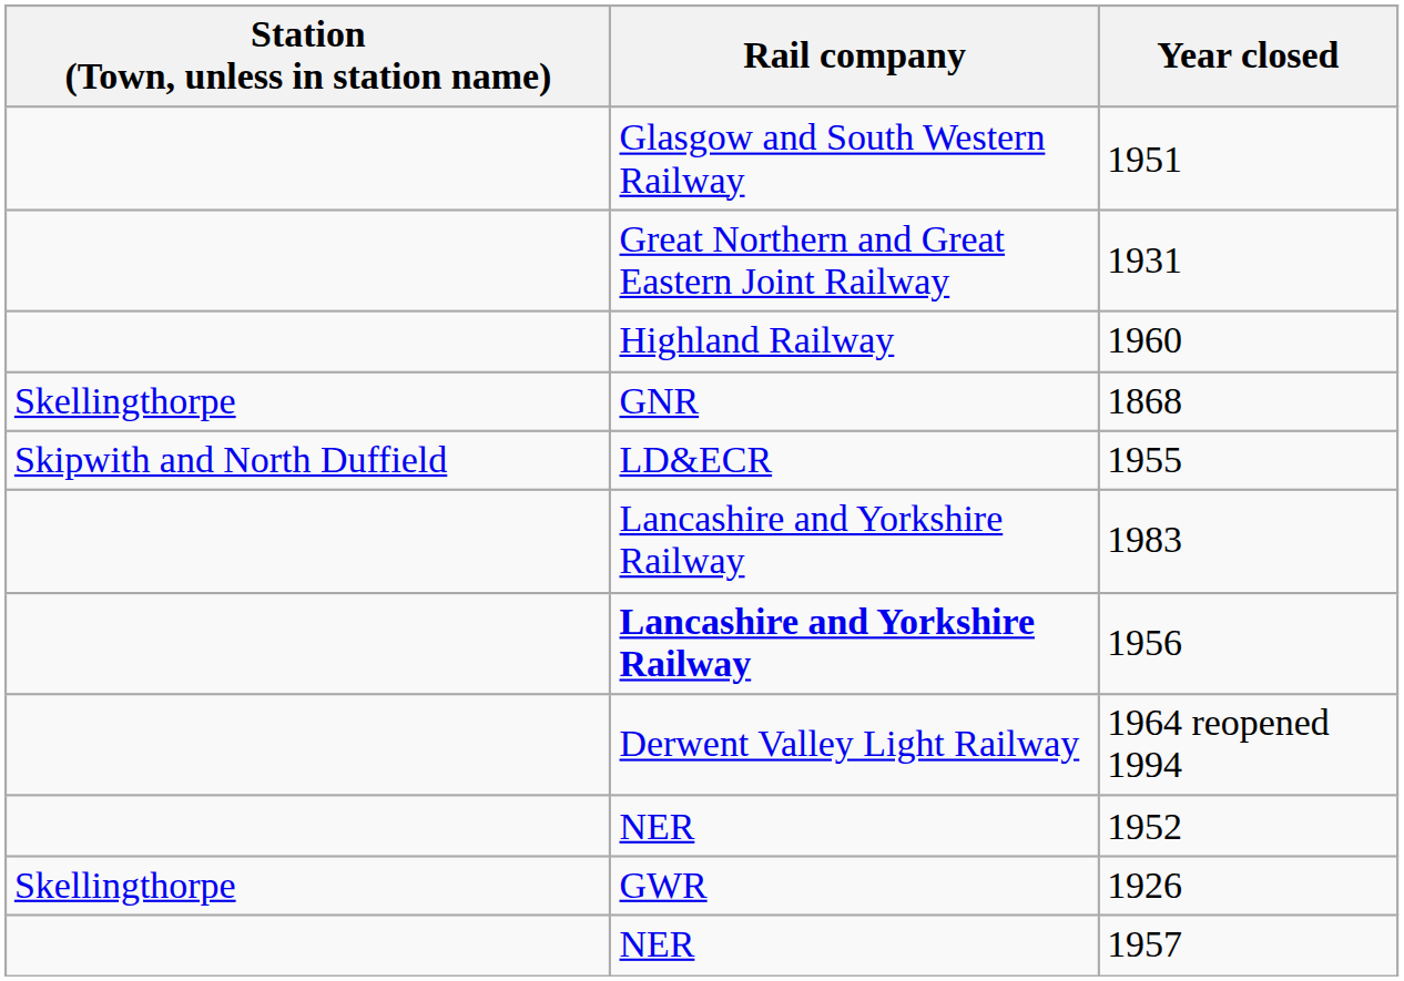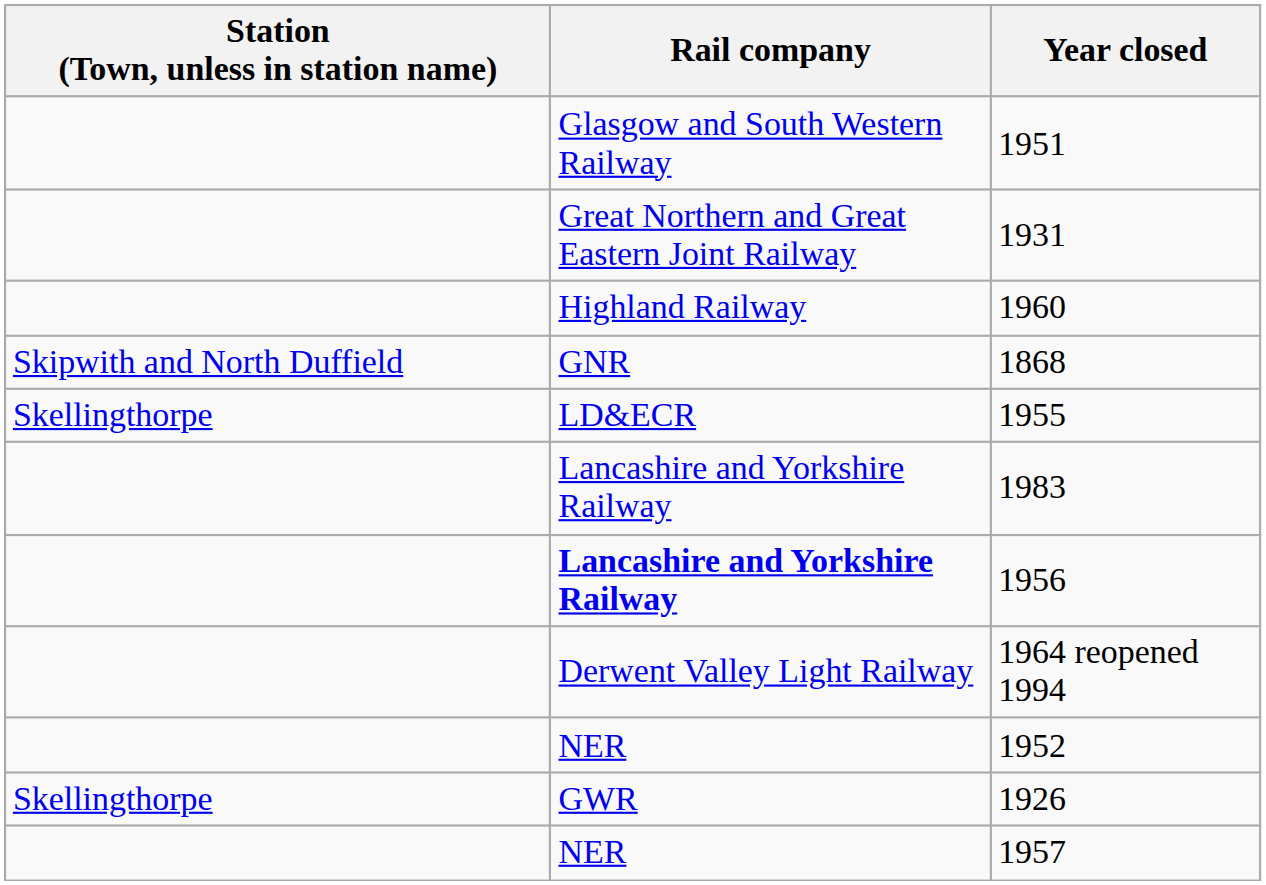 <table class="wikitable sortable">
 <tr>
 <th style="width:250px">Station<br>(Town, unless in station name)</th>
 <th style="width:200px">Rail company</th>
 <th style="width:120px">Year closed</th>
 </tr>
 <tr>
 <td></td>
 <td><a href='#'>Glasgow and South Western Railway</a></td>
 <td>1951</td>
 </tr>
 <tr>
 <td></td>
 <td><a href='#'>Great Northern and Great Eastern Joint Railway</a></td>
 <td>1931</td>
 </tr>
 <tr>
 <td></td>
 <td><a href='#'>Highland Railway</a></td>
 <td>1960</td>
 </tr>
 <tr>
-<td><a href='#'>Skellingthorpe</a></td>
+<td><a href='#'>Skipwith and North Duffield</a></td>
 <td><a href='#'>GNR</a></td>
 <td>1868</td>
 </tr>
 <tr>
-<td><a href='#'>Skipwith and North Duffield</a></td>
+<td><a href='#'>Skellingthorpe</a></td>
 <td><a href='#'>LD&ECR</a></td>
 <td>1955</td>
 </tr>
 <tr>
 <td></td>
 <td><a href='#'>Lancashire and Yorkshire Railway</a></td>
 <td>1983</td>
 </tr>
 <tr>
 <td></td>
 <td><strong><a href='#'>Lancashire and Yorkshire Railway</a></strong></td>
 <td>1956</td>
 </tr>
 <tr>
 <td></td>
 <td><a href='#'>Derwent Valley Light Railway</a></td>
 <td>1964 reopened 1994</td>
 </tr>
 <tr>
 <td></td>
 <td><a href='#'>NER</a></td>
 <td>1952</td>
 </tr>
 <tr>
 <td><a href='#'>Skellingthorpe</a></td>
 <td><a href='#'>GWR</a></td>
 <td>1926</td>
 </tr>
 <tr>
 <td></td>
 <td><a href='#'>NER</a></td>
 <td>1957</td>
 </tr>
 </table>
